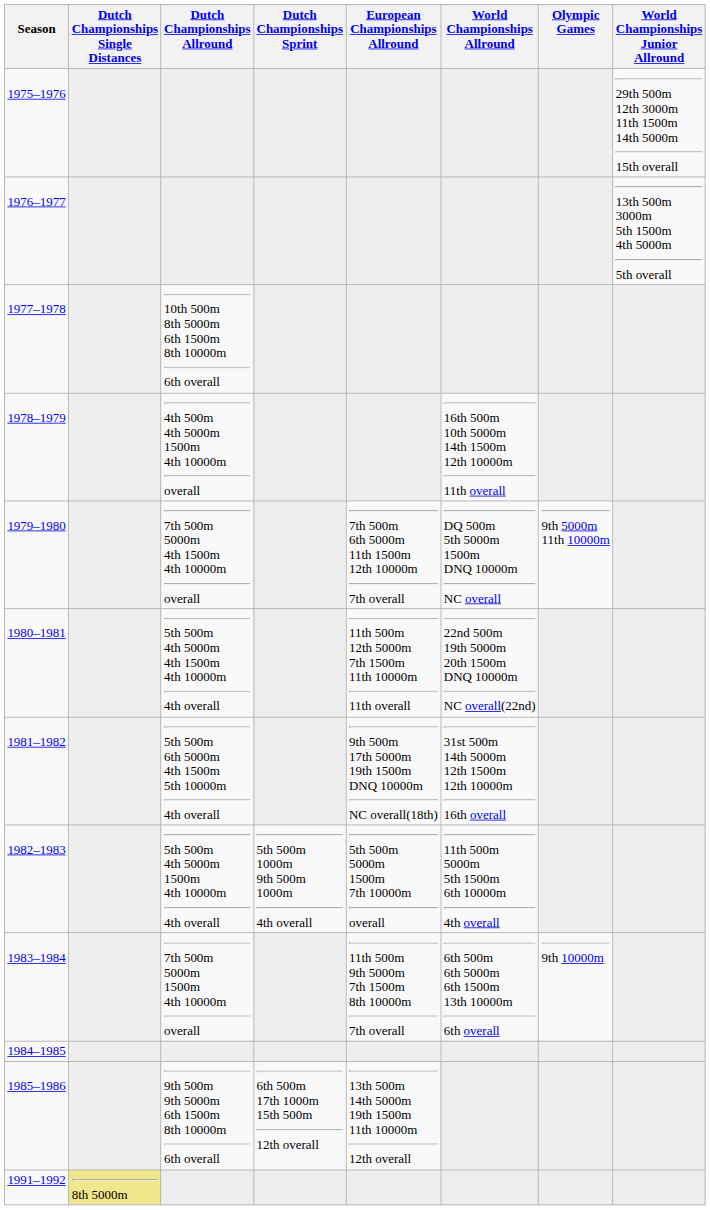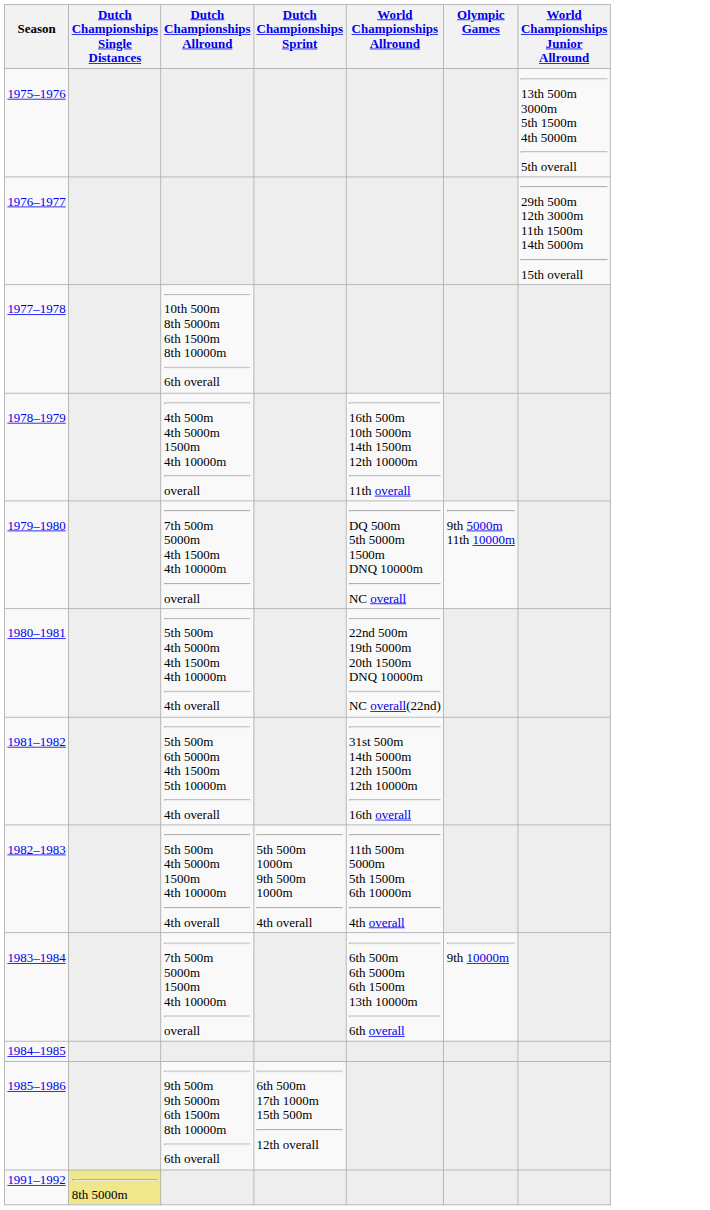 <table class="wikitable">
 <tr style="vertical-align: top;">
 <th><br> Season</th>
 <th><a href='#'>Dutch <br> Championships <br> Single <br> Distances</a></th>
 <th><a href='#'>Dutch <br> Championships <br> Allround</a></th>
 <th><a href='#'>Dutch <br> Championships <br> Sprint</a></th>
-<th><a href='#'>European <br> Championships <br> Allround</a></th>
 <th><a href='#'>World <br> Championships <br> Allround</a></th>
 <th><a href='#'>Olympic <br> Games</a></th>
 <th><a href='#'>World <br> Championships <br> Junior <br> Allround</a></th>
 </tr>
 <tr style="vertical-align: top;">
 <td><br> <a href='#'>1975–1976</a></td>
 <td bgcolor=#EEEEEE></td>
 <td bgcolor=#EEEEEE></td>
 <td bgcolor=#EEEEEE></td>
 <td bgcolor=#EEEEEE></td>
 <td bgcolor=#EEEEEE></td>
-<td bgcolor=#EEEEEE></td>
-<td> <hr> 29th 500m <br> 12th 3000m <br> 11th 1500m <br> 14th 5000m <hr> 15th overall</td>
+<td> <hr> 13th 500m <br>  3000m <br> 5th 1500m <br> 4th 5000m <hr> 5th overall</td>
 </tr>
 <tr style="vertical-align: top;">
 <td><br> <a href='#'>1976–1977</a></td>
 <td bgcolor=#EEEEEE></td>
 <td bgcolor=#EEEEEE></td>
 <td bgcolor=#EEEEEE></td>
 <td bgcolor=#EEEEEE></td>
 <td bgcolor=#EEEEEE></td>
-<td bgcolor=#EEEEEE></td>
-<td> <hr> 13th 500m <br>  3000m <br> 5th 1500m <br> 4th 5000m <hr> 5th overall</td>
+<td> <hr> 29th 500m <br> 12th 3000m <br> 11th 1500m <br> 14th 5000m <hr> 15th overall</td>
 </tr>
 <tr style="vertical-align: top;">
 <td><br> <a href='#'>1977–1978</a></td>
 <td bgcolor=#EEEEEE></td>
 <td> <hr> 10th 500m <br> 8th 5000m <br> 6th 1500m <br> 8th 10000m <hr> 6th overall</td>
-<td bgcolor=#EEEEEE></td>
 <td bgcolor=#EEEEEE></td>
 <td bgcolor=#EEEEEE></td>
 <td bgcolor=#EEEEEE></td>
 <td bgcolor=#EEEEEE></td>
 </tr>
 <tr style="vertical-align: top;">
 <td><br> <a href='#'>1978–1979</a></td>
 <td bgcolor=#EEEEEE></td>
 <td> <hr> 4th 500m <br> 4th 5000m <br>  1500m <br> 4th 10000m <hr>  overall</td>
 <td bgcolor=#EEEEEE></td>
-<td bgcolor=#EEEEEE></td>
 <td> <hr> 16th 500m <br> 10th 5000m <br> 14th 1500m <br> 12th 10000m <hr> 11th <a href='#'>overall</a></td>
 <td bgcolor=#EEEEEE></td>
 <td bgcolor=#EEEEEE></td>
 </tr>
 <tr style="vertical-align: top;">
 <td><br> <a href='#'>1979–1980</a></td>
 <td bgcolor=#EEEEEE></td>
 <td> <hr> 7th 500m <br>  5000m <br> 4th 1500m <br> 4th 10000m <hr>  overall</td>
 <td bgcolor=#EEEEEE></td>
-<td> <hr> 7th 500m <br> 6th 5000m <br> 11th 1500m <br> 12th 10000m <hr> 7th overall</td>
 <td> <hr> DQ 500m <br> 5th 5000m <br>  1500m <br> DNQ 10000m <hr> NC <a href='#'>overall</a></td>
 <td> <hr> 9th <a href='#'>5000m</a> <br> 11th <a href='#'>10000m</a></td>
 <td bgcolor=#EEEEEE></td>
 </tr>
 <tr style="vertical-align: top;">
 <td><br> <a href='#'>1980–1981</a></td>
 <td bgcolor=#EEEEEE></td>
 <td> <hr> 5th 500m <br> 4th 5000m <br> 4th 1500m <br> 4th 10000m <hr> 4th overall</td>
 <td bgcolor=#EEEEEE></td>
-<td> <hr> 11th 500m <br> 12th 5000m <br> 7th 1500m <br> 11th 10000m <hr> 11th overall</td>
 <td> <hr> 22nd 500m <br> 19th 5000m <br> 20th 1500m <br> DNQ 10000m <hr> NC <a href='#'>overall</a>(22nd)</td>
 <td bgcolor=#EEEEEE></td>
 <td bgcolor=#EEEEEE></td>
 </tr>
 <tr style="vertical-align: top;">
 <td><br> <a href='#'>1981–1982</a></td>
 <td bgcolor=#EEEEEE></td>
 <td> <hr> 5th 500m <br> 6th 5000m <br> 4th 1500m <br> 5th 10000m <hr> 4th overall</td>
 <td bgcolor=#EEEEEE></td>
-<td> <hr> 9th 500m <br> 17th 5000m <br> 19th 1500m <br> DNQ 10000m <hr> NC overall(18th)</td>
 <td> <hr> 31st 500m <br> 14th 5000m <br> 12th 1500m <br> 12th 10000m <hr> 16th <a href='#'>overall</a></td>
 <td bgcolor=#EEEEEE></td>
 <td bgcolor=#EEEEEE></td>
 </tr>
 <tr style="vertical-align: top;">
 <td><br> <a href='#'>1982–1983</a></td>
 <td bgcolor=#EEEEEE></td>
 <td> <hr> 5th 500m <br> 4th 5000m <br>  1500m <br> 4th 10000m <hr> 4th overall</td>
 <td> <hr> 5th 500m <br>  1000m <br> 9th 500m <br>  1000m <hr> 4th overall</td>
-<td> <hr> 5th 500m <br>  5000m <br>  1500m <br> 7th 10000m <hr>  overall</td>
 <td> <hr> 11th 500m <br>  5000m <br> 5th 1500m <br> 6th 10000m <hr> 4th <a href='#'>overall</a></td>
 <td bgcolor=#EEEEEE></td>
 <td bgcolor=#EEEEEE></td>
 </tr>
 <tr style="vertical-align: top;">
 <td><br> <a href='#'>1983–1984</a></td>
 <td bgcolor=#EEEEEE></td>
 <td> <hr> 7th 500m <br>  5000m <br>  1500m <br> 4th 10000m <hr>  overall</td>
 <td bgcolor=#EEEEEE></td>
-<td> <hr> 11th 500m <br> 9th 5000m <br> 7th 1500m <br> 8th 10000m <hr> 7th overall</td>
 <td> <hr> 6th 500m <br> 6th 5000m <br> 6th 1500m <br> 13th 10000m <hr> 6th <a href='#'>overall</a></td>
 <td> <hr> 9th <a href='#'>10000m</a></td>
 <td bgcolor=#EEEEEE></td>
 </tr>
 <tr style="vertical-align: top;">
 <td><a href='#'>1984–1985</a></td>
 <td bgcolor=#EEEEEE></td>
 <td bgcolor=#EEEEEE></td>
 <td bgcolor=#EEEEEE></td>
 <td bgcolor=#EEEEEE></td>
 <td bgcolor=#EEEEEE></td>
 <td bgcolor=#EEEEEE></td>
-<td bgcolor=#EEEEEE></td>
 </tr>
 <tr style="vertical-align: top;">
 <td><br> <a href='#'>1985–1986</a></td>
 <td bgcolor=#EEEEEE></td>
 <td> <hr> 9th 500m <br> 9th 5000m <br> 6th 1500m <br> 8th 10000m <hr> 6th overall</td>
 <td> <hr> 6th 500m <br> 17th 1000m <br> 15th 500m <hr> 12th overall</td>
-<td> <hr> 13th 500m <br> 14th 5000m <br> 19th 1500m <br> 11th 10000m <hr> 12th overall</td>
 <td bgcolor=#EEEEEE></td>
 <td bgcolor=#EEEEEE></td>
 <td bgcolor=#EEEEEE></td>
 </tr>
 <tr style="vertical-align: top;">
 <td><a href='#'>1991–1992</a></td>
 <td style="background: khaki;"> <hr> 8th 5000m</td>
 <td bgcolor=#EEEEEE></td>
 <td bgcolor=#EEEEEE></td>
 <td bgcolor=#EEEEEE></td>
 <td bgcolor=#EEEEEE></td>
 <td bgcolor=#EEEEEE></td>
-<td bgcolor=#EEEEEE></td>
 </tr>
 </table>
